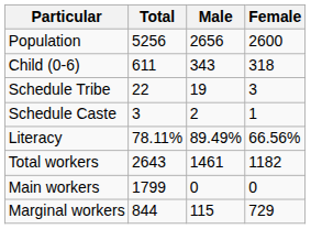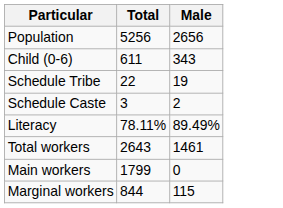 <table class="wikitable">
 <tr>
 <th>Particular</th>
 <th>Total</th>
 <th>Male</th>
-<th>Female</th>
 </tr>
 <tr>
 <td>Population</td>
 <td>5256</td>
 <td>2656</td>
-<td>2600</td>
 </tr>
 <tr>
 <td>Child (0-6)</td>
 <td>611</td>
 <td>343</td>
-<td>318</td>
 </tr>
 <tr>
 <td>Schedule Tribe</td>
 <td>22</td>
 <td>19</td>
-<td>3</td>
 </tr>
 <tr>
 <td>Schedule Caste</td>
 <td>3</td>
 <td>2</td>
-<td>1</td>
 </tr>
 <tr>
 <td>Literacy</td>
 <td>78.11%</td>
 <td>89.49%</td>
-<td>66.56%</td>
 </tr>
 <tr>
 <td>Total workers</td>
 <td>2643</td>
 <td>1461</td>
-<td>1182</td>
 </tr>
 <tr>
 <td>Main workers</td>
 <td>1799</td>
-<td>0</td>
 <td>0</td>
 </tr>
 <tr>
 <td>Marginal workers</td>
 <td>844</td>
 <td>115</td>
-<td>729</td>
 </tr>
 </table>
